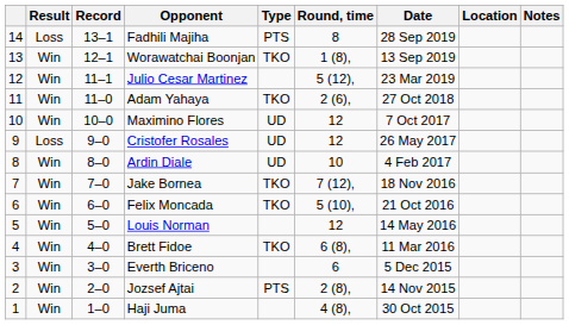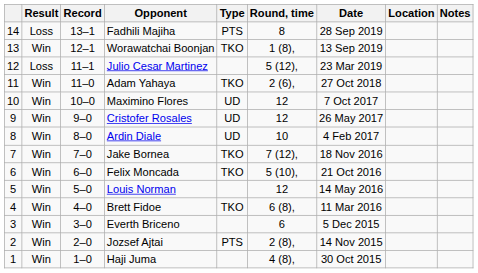 <table class="wikitable" style="text-align:center; font-size:95%">
 <tr>
 <th></th>
 <th>Result</th>
 <th>Record</th>
 <th>Opponent</th>
 <th>Type</th>
 <th>Round, time</th>
 <th>Date</th>
 <th>Location</th>
 <th>Notes</th>
 </tr>
 <tr>
 <td>14</td>
 <td>Loss</td>
 <td>13–1</td>
 <td align=left>Fadhili Majiha</td>
 <td>PTS</td>
 <td>8</td>
 <td>28 Sep 2019</td>
 <td align=left></td>
 <td></td>
 </tr>
 <tr>
 <td>13</td>
 <td>Win</td>
 <td>12–1</td>
 <td align=left>Worawatchai Boonjan</td>
 <td>TKO</td>
 <td>1 (8), </td>
 <td>13 Sep 2019</td>
 <td align=left></td>
 <td></td>
 </tr>
 <tr>
 <td>12</td>
-<td>Win</td>
+<td>Loss</td>
 <td>11–1</td>
 <td align=left><a href='#'>Julio Cesar Martinez</a></td>
 <td></td>
 <td>5 (12), </td>
 <td>23 Mar 2019</td>
 <td align=left></td>
 <td></td>
 </tr>
 <tr>
 <td>11</td>
 <td>Win</td>
 <td>11–0</td>
 <td align=left>Adam Yahaya</td>
 <td>TKO</td>
 <td>2 (6), </td>
 <td>27 Oct 2018</td>
 <td align=left></td>
 <td></td>
 </tr>
 <tr>
 <td>10</td>
 <td>Win</td>
 <td>10–0</td>
 <td align=left>Maximino Flores</td>
 <td>UD</td>
 <td>12</td>
 <td>7 Oct 2017</td>
 <td align=left></td>
 <td></td>
 </tr>
 <tr>
 <td>9</td>
-<td>Loss</td>
+<td>Win</td>
 <td>9–0</td>
 <td align=left><a href='#'>Cristofer Rosales</a></td>
 <td>UD</td>
 <td>12</td>
 <td>26 May 2017</td>
 <td align=left></td>
 <td></td>
 </tr>
 <tr>
 <td>8</td>
 <td>Win</td>
 <td>8–0</td>
 <td align=left><a href='#'>Ardin Diale</a></td>
 <td>UD</td>
 <td>10</td>
 <td>4 Feb 2017</td>
 <td align=left></td>
 <td align=left></td>
 </tr>
 <tr>
 <td>7</td>
 <td>Win</td>
 <td>7–0</td>
 <td align=left>Jake Bornea</td>
 <td>TKO</td>
 <td>7 (12), </td>
 <td>18 Nov 2016</td>
 <td align=left></td>
 <td align=left></td>
 </tr>
 <tr>
 <td>6</td>
 <td>Win</td>
 <td>6–0</td>
 <td align=left>Felix Moncada</td>
 <td>TKO</td>
 <td>5 (10), </td>
 <td>21 Oct 2016</td>
 <td align=left></td>
 <td></td>
 </tr>
 <tr>
 <td>5</td>
 <td>Win</td>
 <td>5–0</td>
 <td align=left><a href='#'>Louis Norman</a></td>
 <td></td>
 <td>12</td>
 <td>14 May 2016</td>
 <td align=left></td>
 <td align=left></td>
 </tr>
 <tr>
 <td>4</td>
 <td>Win</td>
 <td>4–0</td>
 <td align=left>Brett Fidoe</td>
 <td>TKO</td>
 <td>6 (8), </td>
 <td>11 Mar 2016</td>
 <td align=left></td>
 <td></td>
 </tr>
 <tr>
 <td>3</td>
 <td>Win</td>
 <td>3–0</td>
 <td align=left>Everth Briceno</td>
 <td></td>
 <td>6</td>
 <td>5 Dec 2015</td>
 <td align=left></td>
 <td></td>
 </tr>
 <tr>
 <td>2</td>
 <td>Win</td>
 <td>2–0</td>
 <td align=left>Jozsef Ajtai</td>
 <td>PTS</td>
 <td>2 (8), </td>
 <td>14 Nov 2015</td>
 <td align=left></td>
 <td></td>
 </tr>
 <tr>
 <td>1</td>
 <td>Win</td>
 <td>1–0</td>
 <td align=left>Haji Juma</td>
 <td></td>
 <td>4 (8), </td>
 <td>30 Oct 2015</td>
 <td align=left></td>
 <td></td>
 </tr>
 </table>
